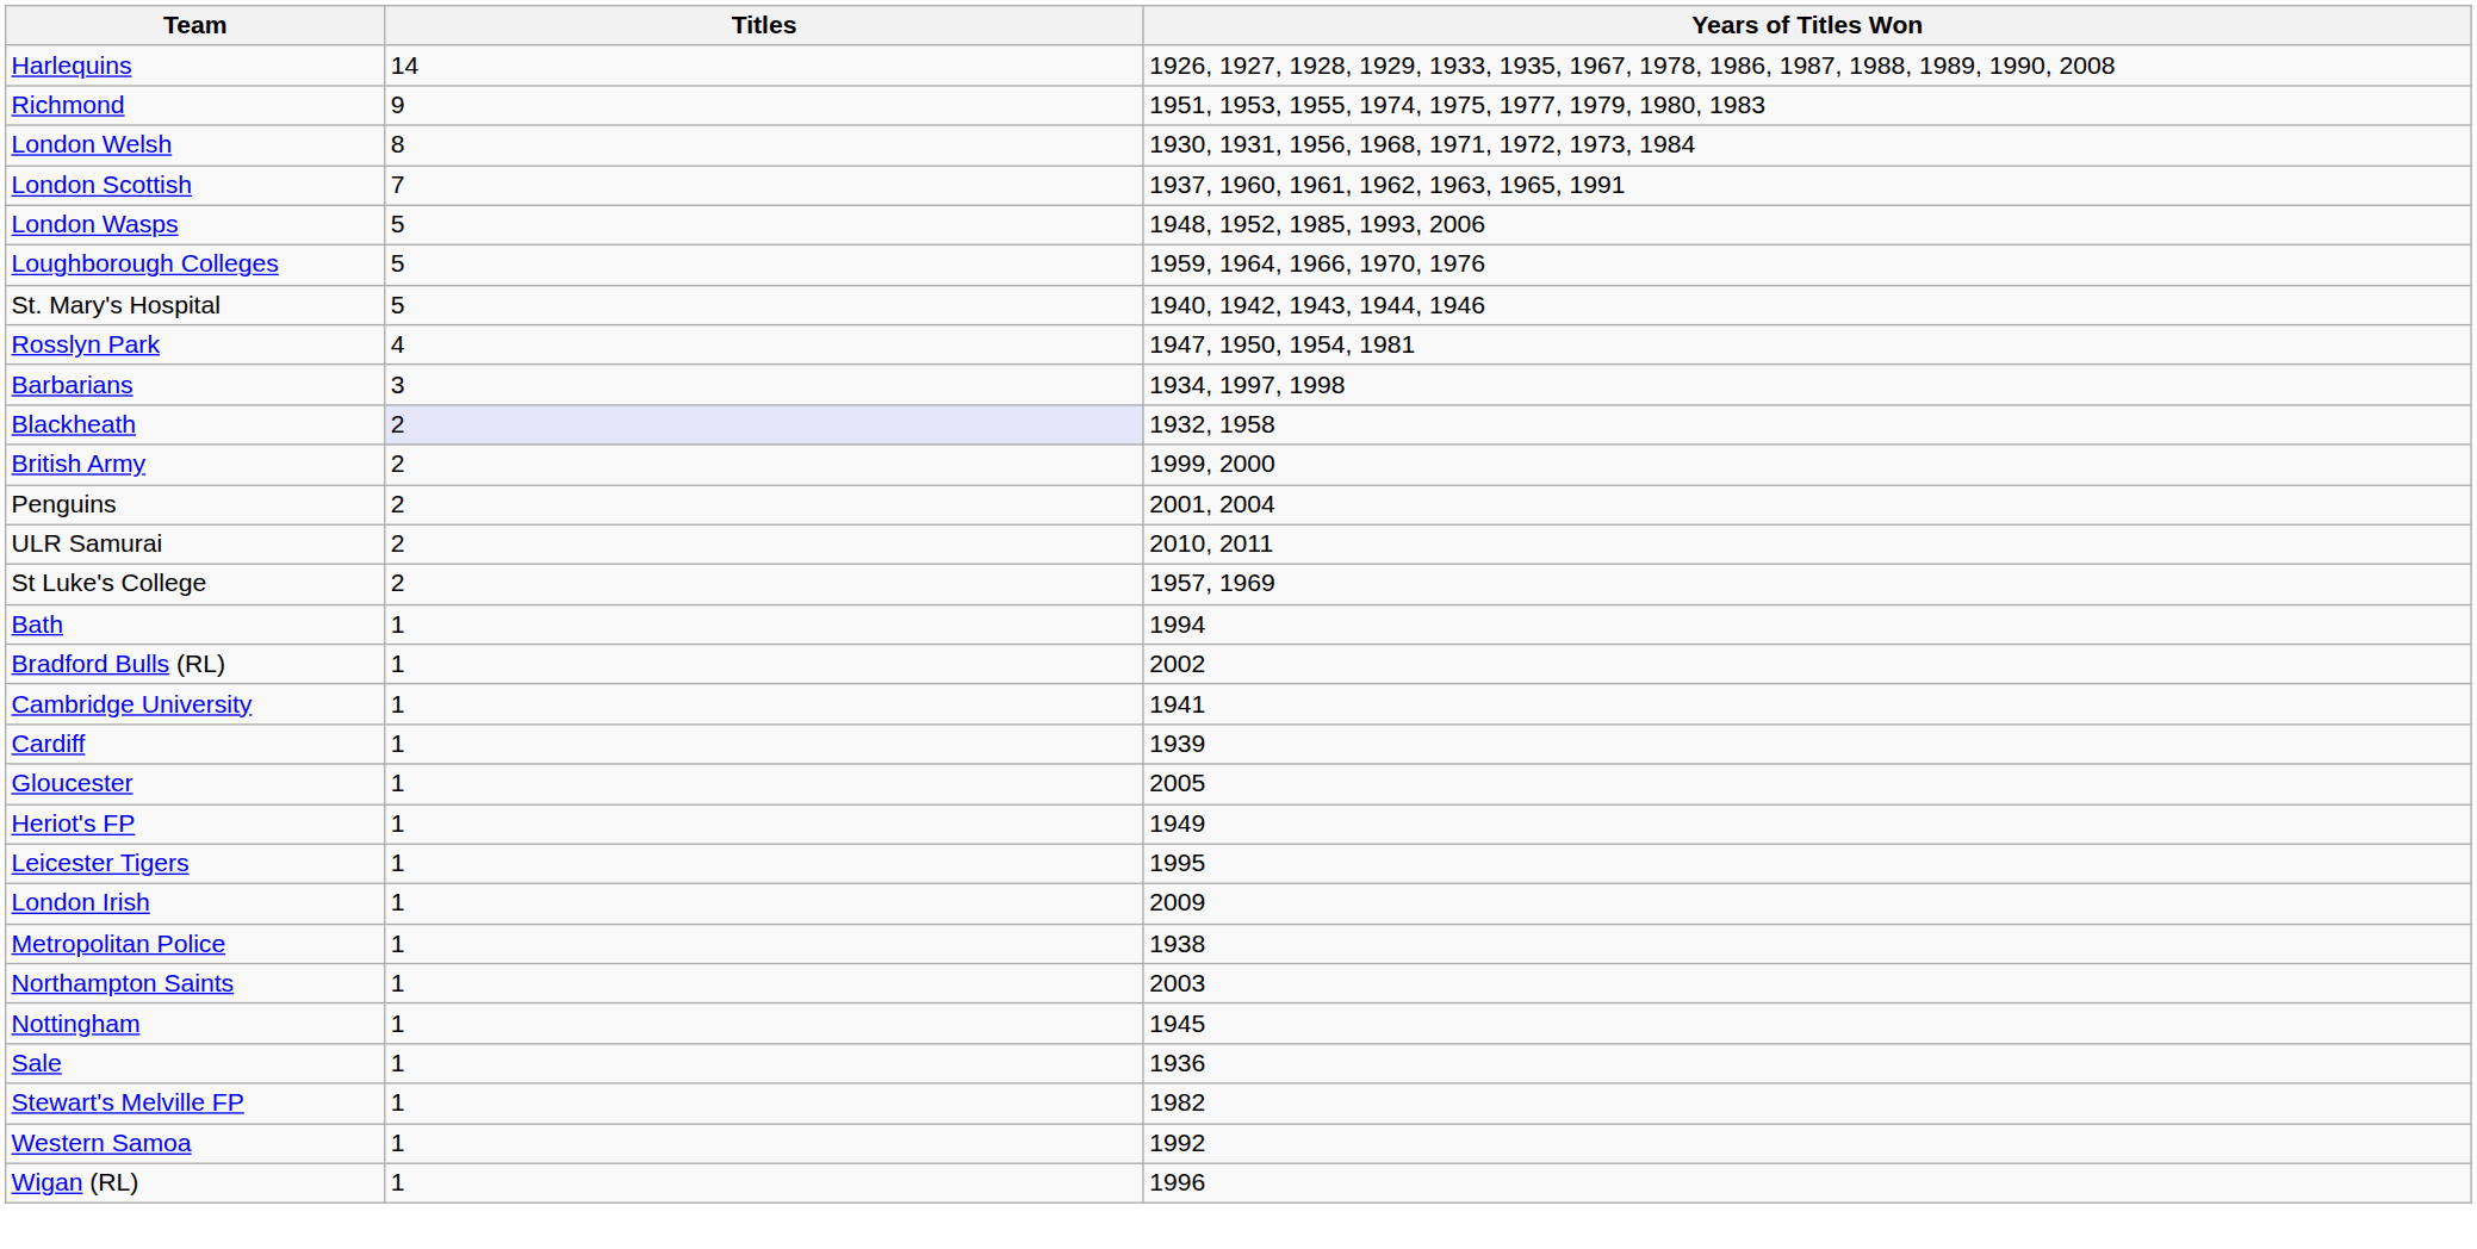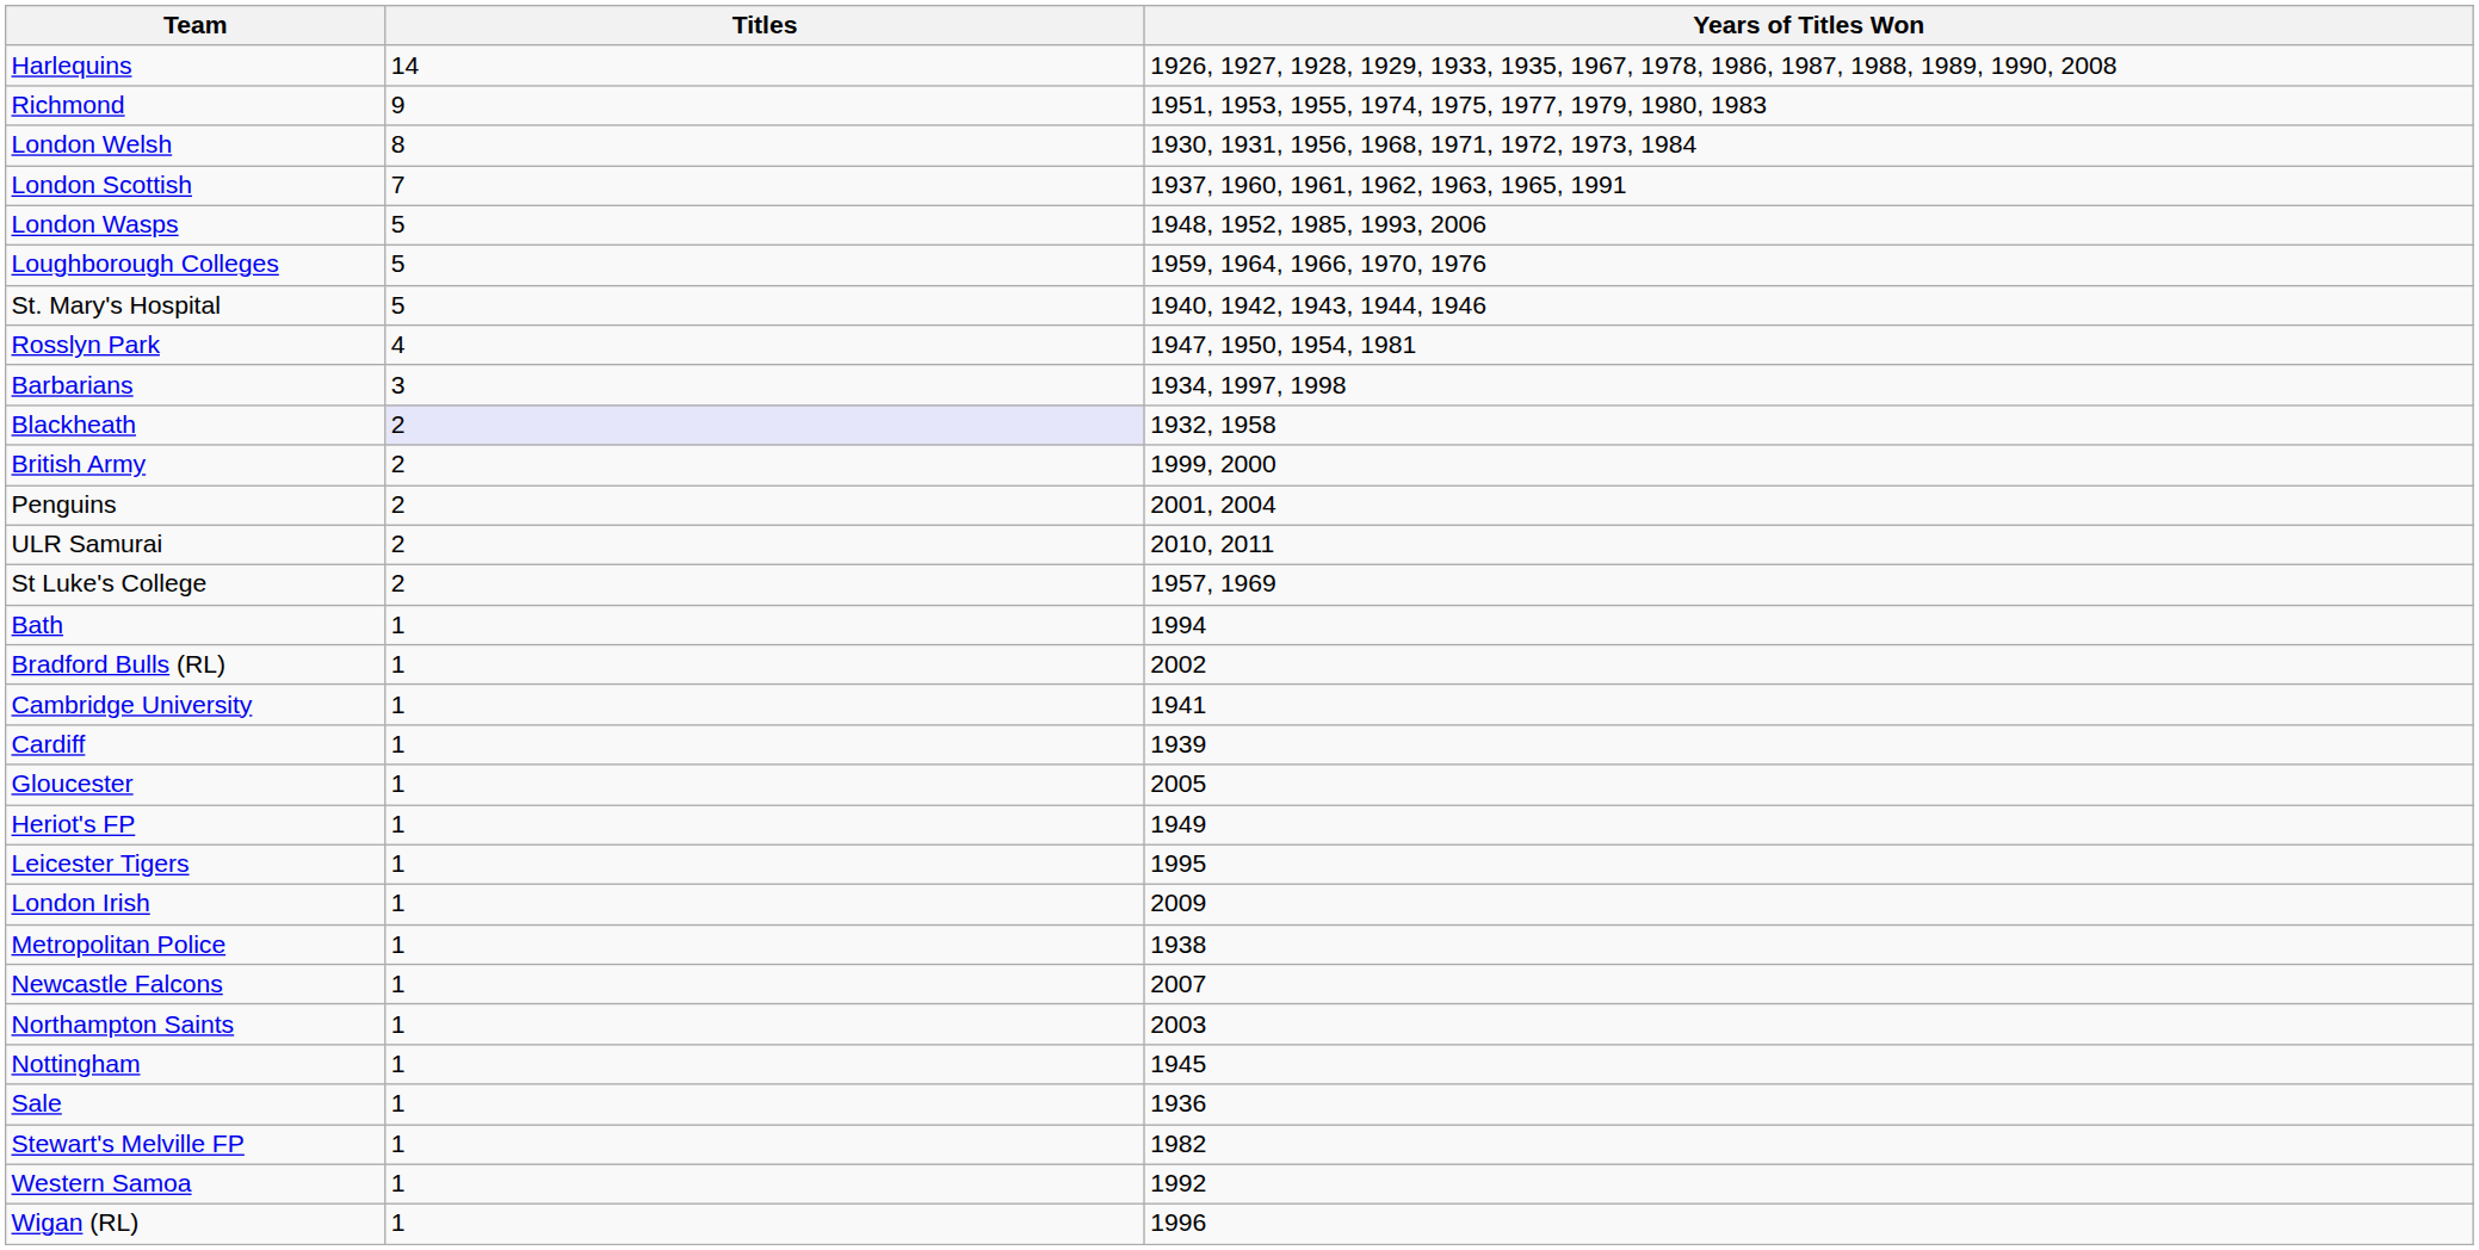 <table class="wikitable sortable">
 <tr>
 <th width=10%>Team</th>
 <th width=20%>Titles</th>
 <th width=35%>Years of Titles Won</th>
 </tr>
 <tr>
 <td><a href='#'>Harlequins</a></td>
 <td>14</td>
 <td>1926, 1927, 1928, 1929, 1933, 1935, 1967, 1978, 1986, 1987, 1988, 1989, 1990, 2008</td>
 </tr>
 <tr>
 <td><a href='#'>Richmond</a></td>
 <td>9</td>
 <td>1951, 1953, 1955, 1974, 1975, 1977, 1979, 1980, 1983</td>
 </tr>
 <tr>
 <td><a href='#'>London Welsh</a></td>
 <td>8</td>
 <td>1930, 1931, 1956, 1968, 1971, 1972, 1973, 1984</td>
 </tr>
 <tr>
 <td><a href='#'>London Scottish</a></td>
 <td>7</td>
 <td>1937, 1960, 1961, 1962, 1963, 1965, 1991</td>
 </tr>
 <tr>
 <td><a href='#'>London Wasps</a></td>
 <td>5</td>
 <td>1948, 1952, 1985, 1993, 2006</td>
 </tr>
 <tr>
 <td><a href='#'>Loughborough Colleges</a></td>
 <td>5</td>
 <td>1959, 1964, 1966, 1970, 1976</td>
 </tr>
 <tr>
 <td>St. Mary's Hospital</td>
 <td>5</td>
 <td>1940, 1942, 1943, 1944, 1946</td>
 </tr>
 <tr>
 <td><a href='#'>Rosslyn Park</a></td>
 <td>4</td>
 <td>1947, 1950, 1954, 1981</td>
 </tr>
 <tr>
 <td><a href='#'>Barbarians</a></td>
 <td>3</td>
 <td>1934, 1997, 1998</td>
 </tr>
 <tr>
 <td><a href='#'>Blackheath</a></td>
 <td style="background: lavender;">2</td>
 <td>1932, 1958</td>
 </tr>
 <tr>
 <td><a href='#'>British Army</a></td>
 <td>2</td>
 <td>1999, 2000</td>
 </tr>
 <tr>
 <td>Penguins</td>
 <td>2</td>
 <td>2001, 2004</td>
 </tr>
 <tr>
 <td>ULR Samurai</td>
 <td>2</td>
 <td>2010, 2011</td>
 </tr>
 <tr>
 <td>St Luke's College</td>
 <td>2</td>
 <td>1957, 1969</td>
 </tr>
 <tr>
 <td><a href='#'>Bath</a></td>
 <td>1</td>
 <td>1994</td>
 </tr>
 <tr>
 <td><a href='#'>Bradford Bulls</a> (RL)</td>
 <td>1</td>
 <td>2002</td>
 </tr>
 <tr>
 <td><a href='#'>Cambridge University</a></td>
 <td>1</td>
 <td>1941</td>
 </tr>
 <tr>
 <td><a href='#'>Cardiff</a></td>
 <td>1</td>
 <td>1939</td>
 </tr>
 <tr>
 <td><a href='#'>Gloucester</a></td>
 <td>1</td>
 <td>2005</td>
 </tr>
 <tr>
 <td><a href='#'>Heriot's FP</a></td>
 <td>1</td>
 <td>1949</td>
 </tr>
 <tr>
 <td><a href='#'>Leicester Tigers</a></td>
 <td>1</td>
 <td>1995</td>
 </tr>
 <tr>
 <td><a href='#'>London Irish</a></td>
 <td>1</td>
 <td>2009</td>
 </tr>
 <tr>
 <td><a href='#'>Metropolitan Police</a></td>
 <td>1</td>
 <td>1938</td>
 </tr>
 <tr>
+<td><a href='#'>Newcastle Falcons</a></td>
+<td>1</td>
+<td>2007</td>
+</tr>
+<tr>
 <td><a href='#'>Northampton Saints</a></td>
 <td>1</td>
 <td>2003</td>
 </tr>
 <tr>
 <td><a href='#'>Nottingham</a></td>
 <td>1</td>
 <td>1945</td>
 </tr>
 <tr>
 <td><a href='#'>Sale</a></td>
 <td>1</td>
 <td>1936</td>
 </tr>
 <tr>
 <td><a href='#'>Stewart's Melville FP</a></td>
 <td>1</td>
 <td>1982</td>
 </tr>
 <tr>
 <td><a href='#'>Western Samoa</a></td>
 <td>1</td>
 <td>1992</td>
 </tr>
 <tr>
 <td><a href='#'>Wigan</a> (RL)</td>
 <td>1</td>
 <td>1996</td>
 </tr>
 </table>
